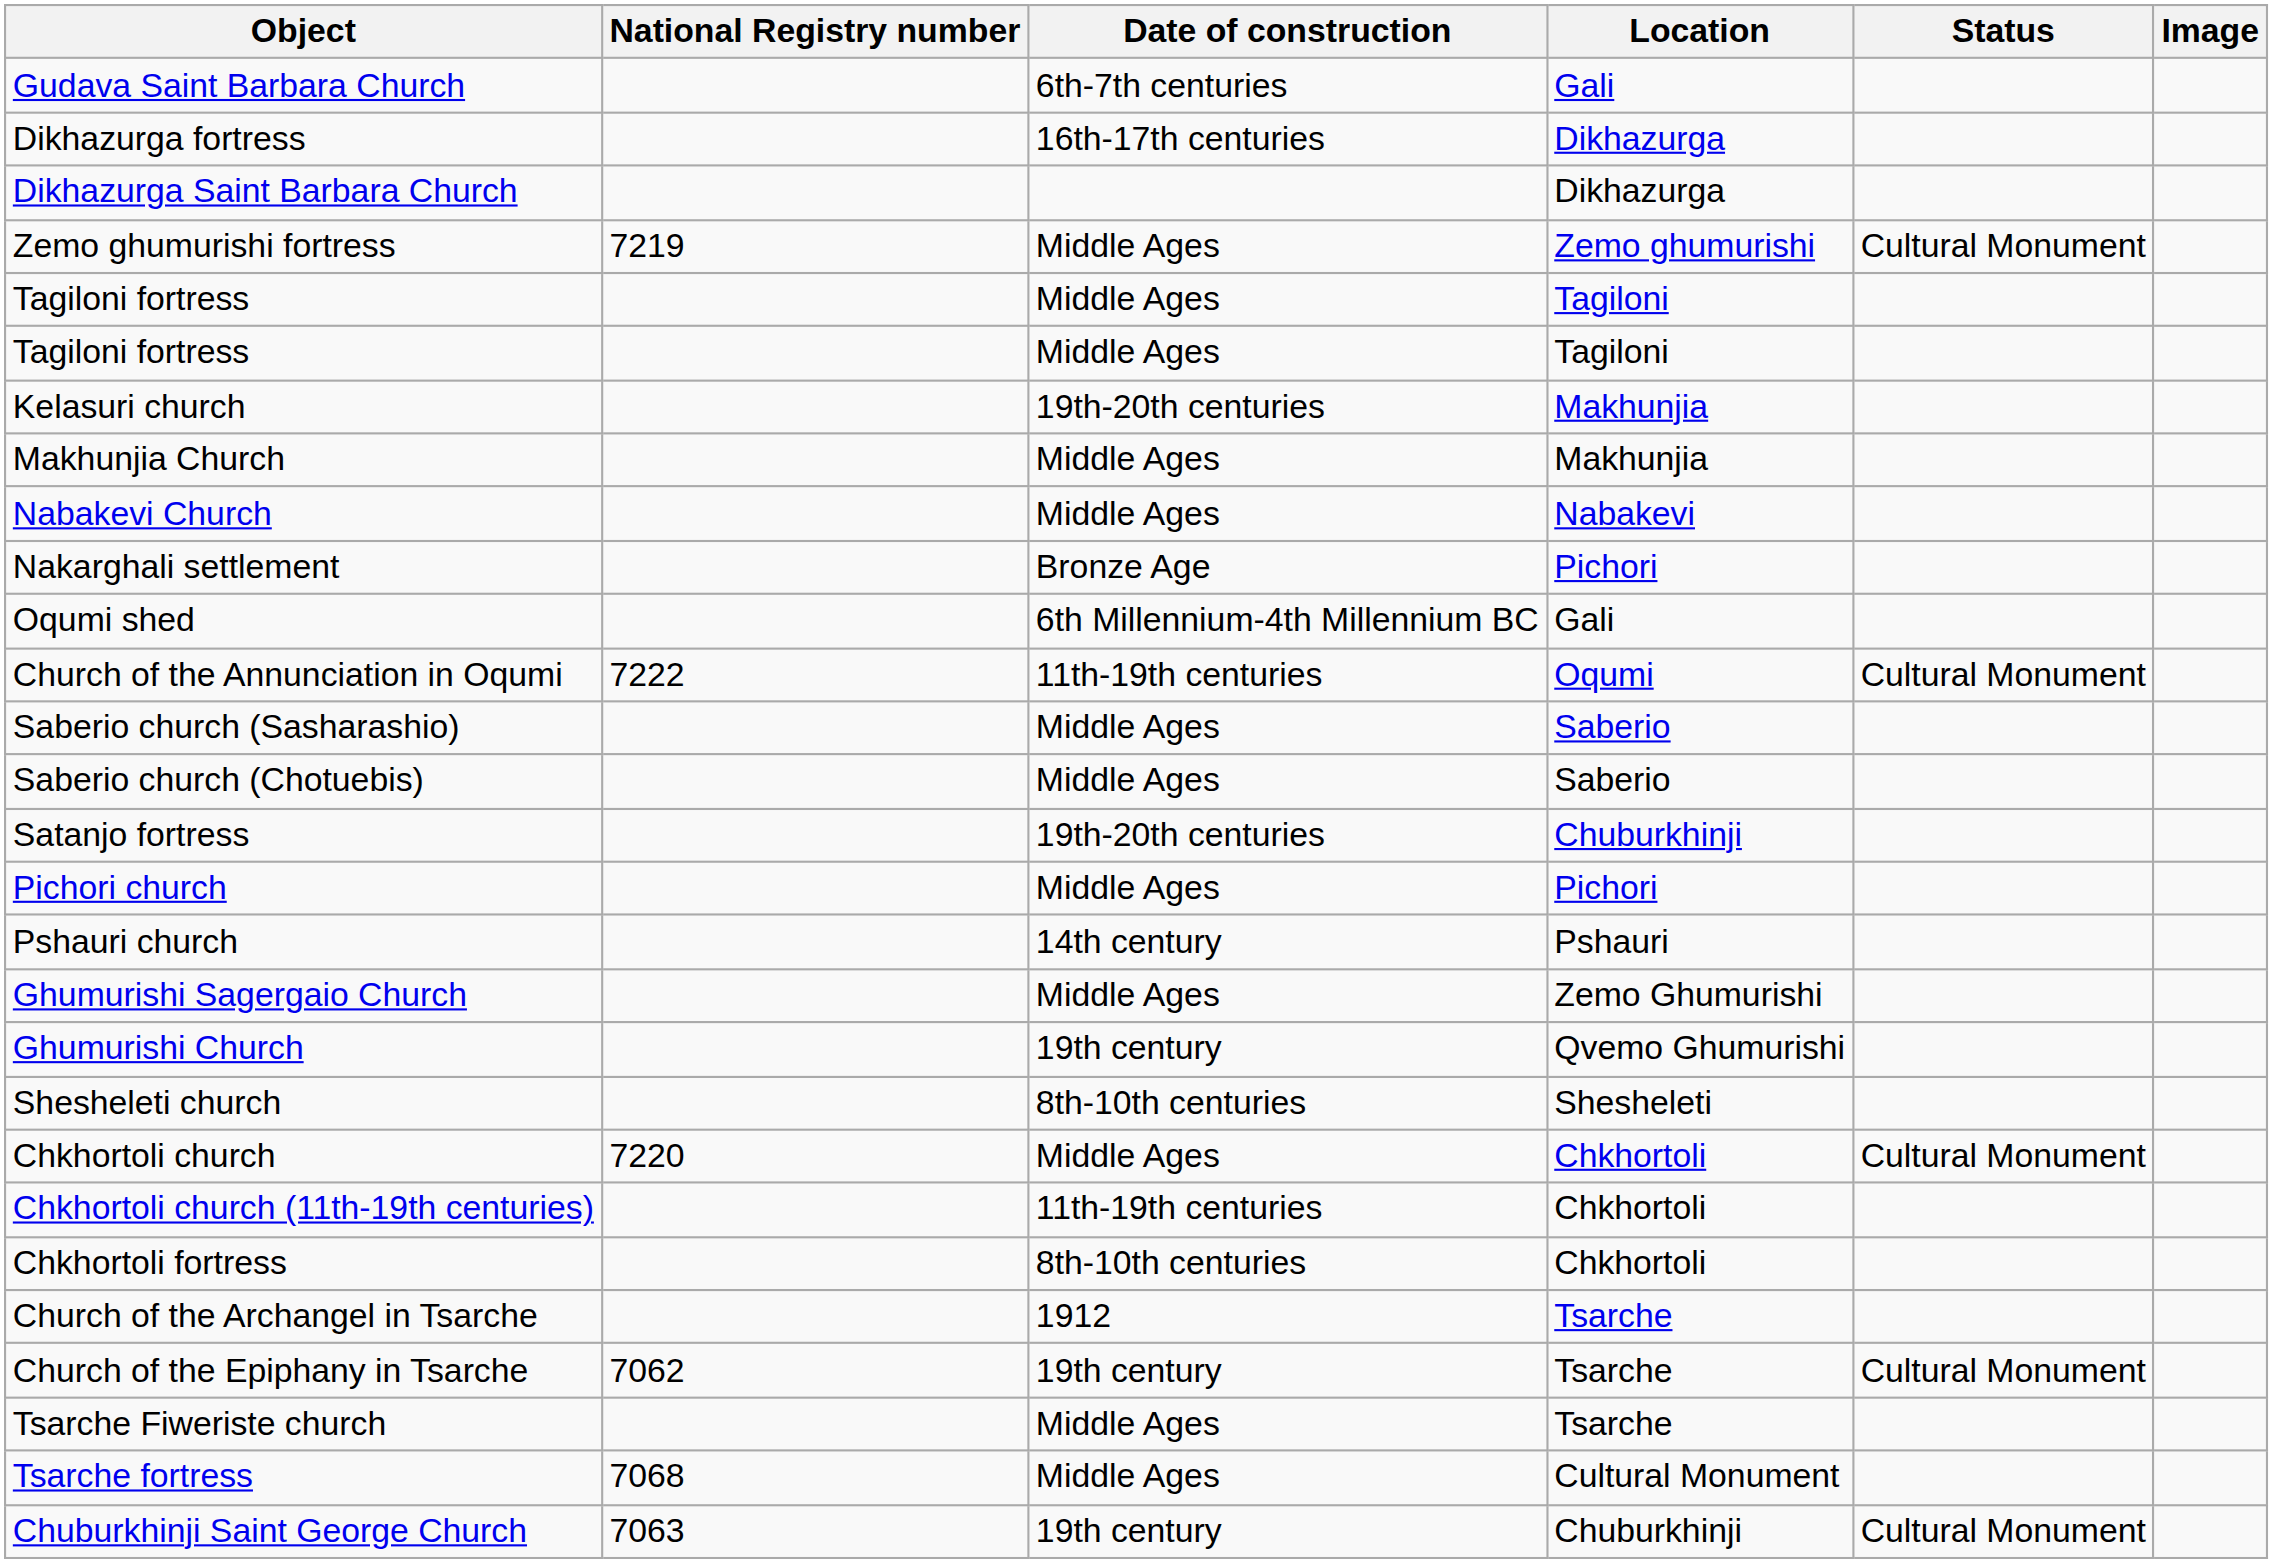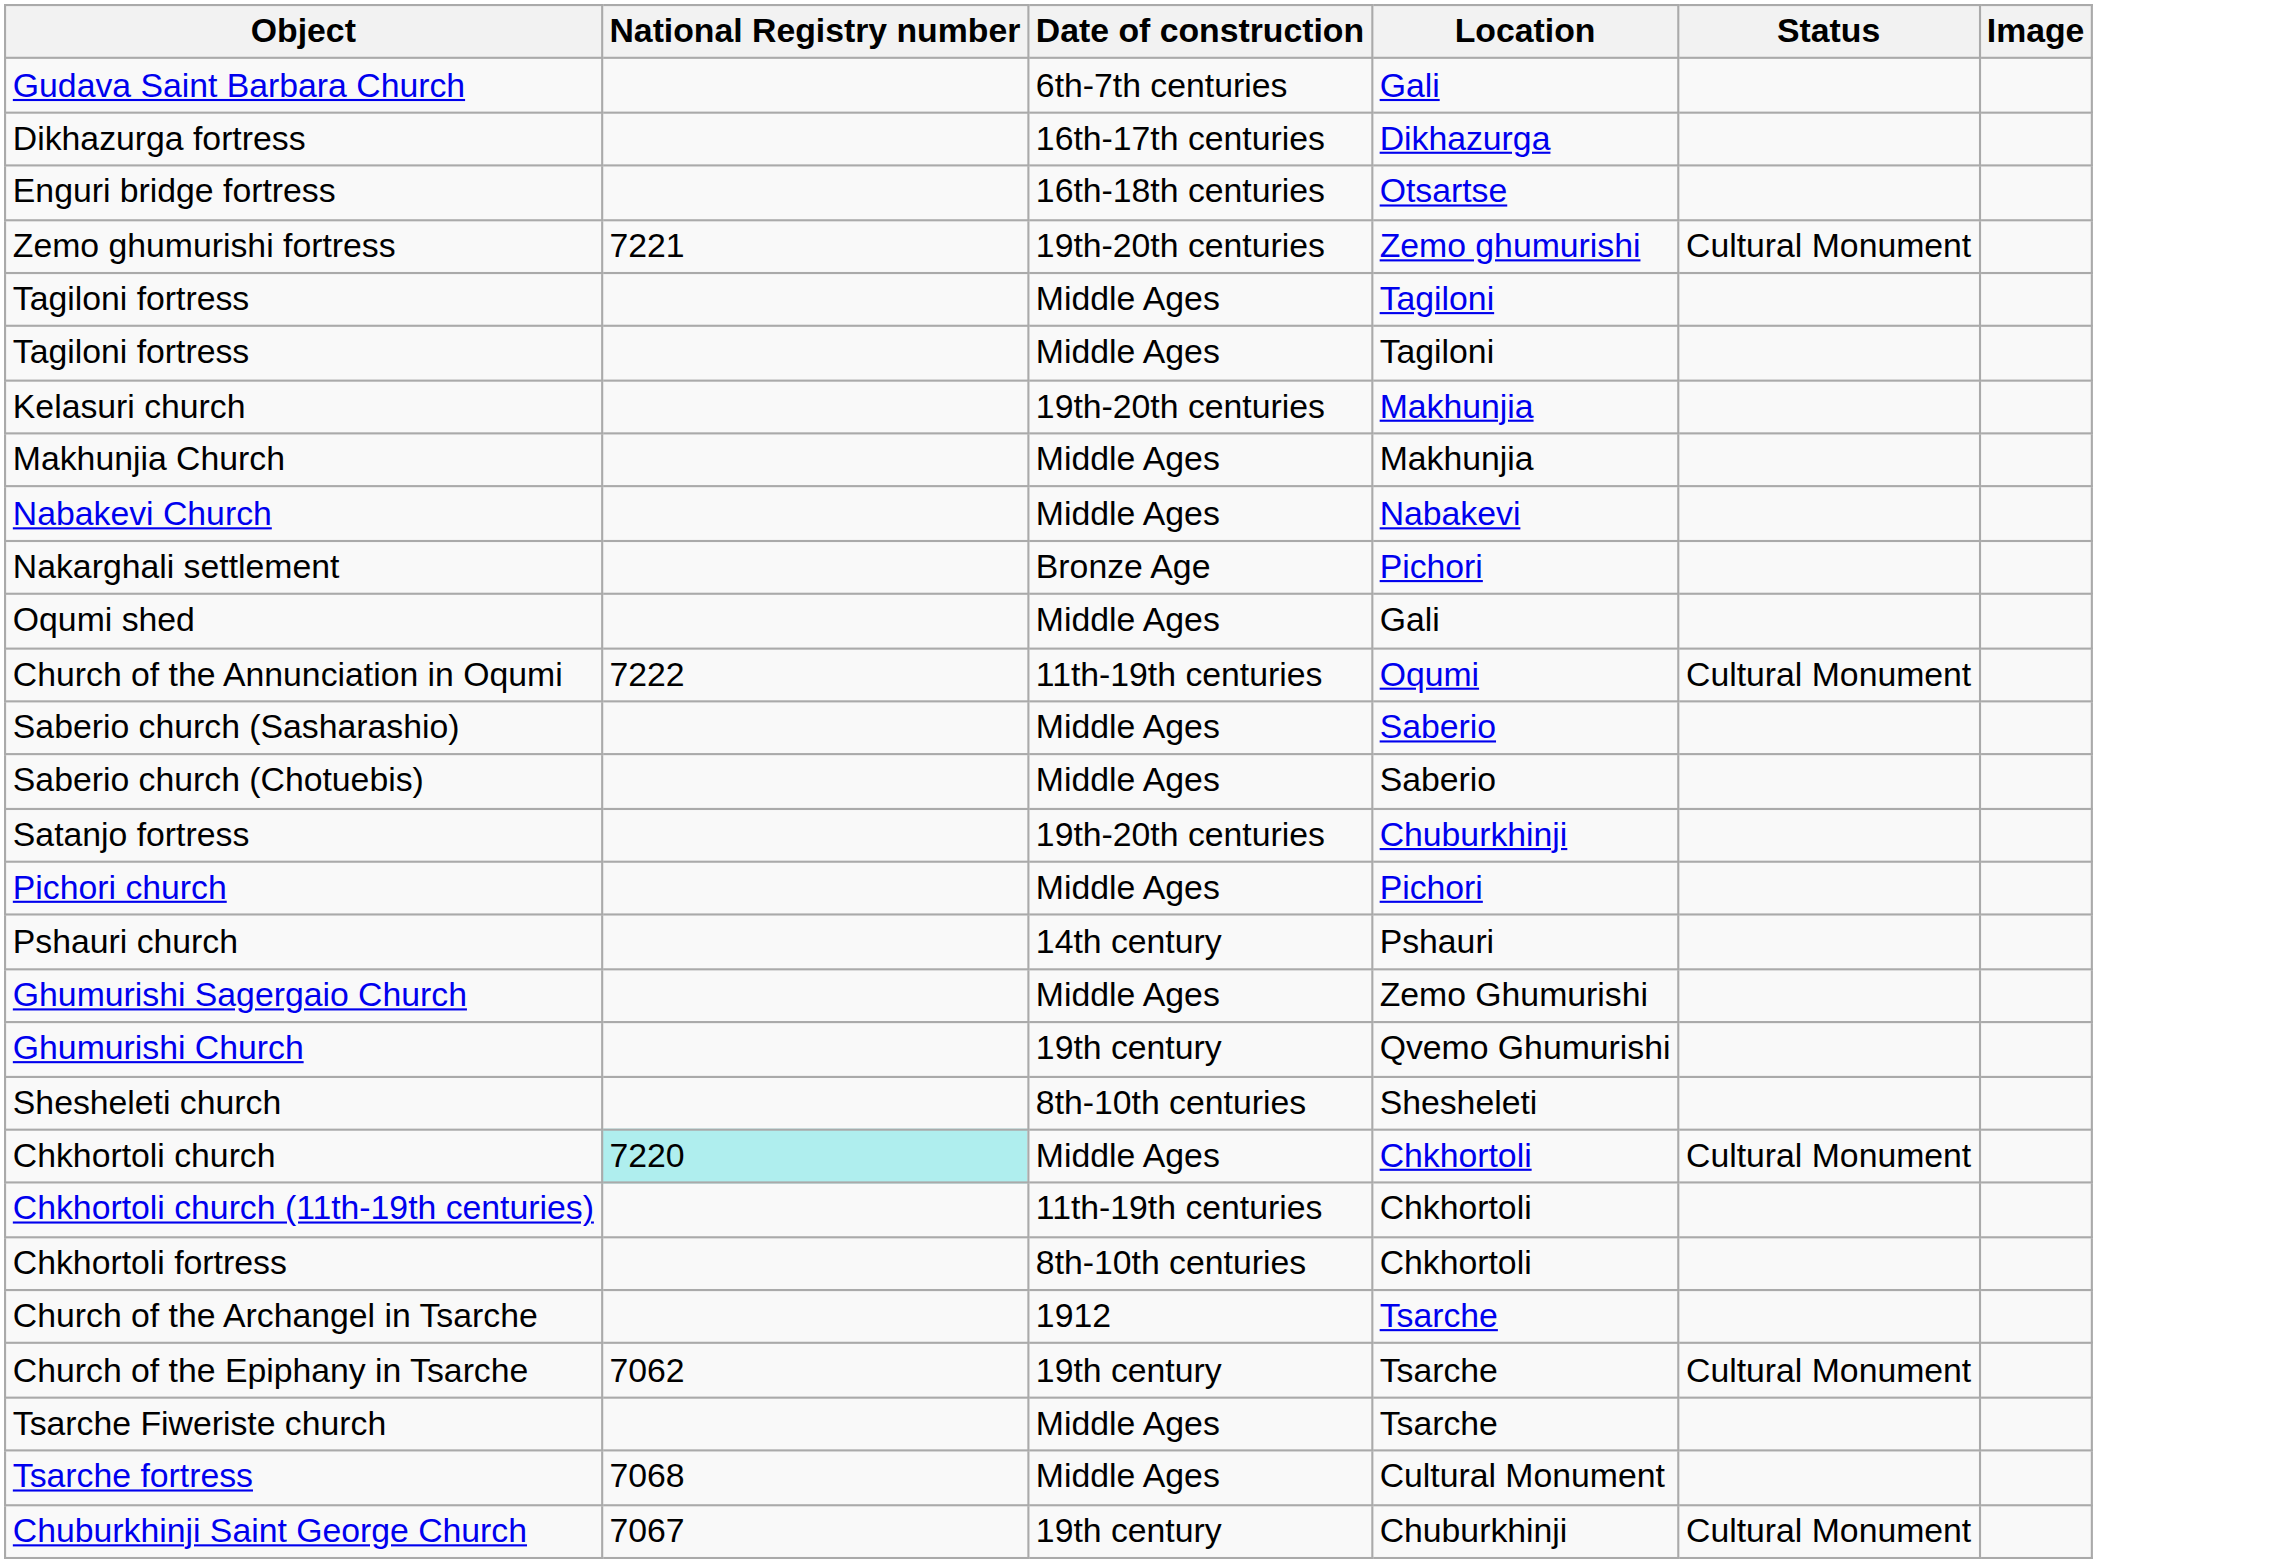 <table class="wikitable sortable">
 <tr>
 <th>Object</th>
 <th>National Registry number</th>
 <th>Date of construction</th>
 <th>Location</th>
 <th>Status</th>
 <th class=unsortable>Image</th>
 </tr>
 <tr>
 <td><a href='#'>Gudava Saint Barbara Church</a></td>
 <td></td>
 <td>6th-7th centuries</td>
 <td><a href='#'>Gali</a></td>
 <td></td>
 <td></td>
 </tr>
 <tr>
 <td>Dikhazurga fortress</td>
 <td></td>
 <td>16th-17th centuries</td>
 <td><a href='#'>Dikhazurga</a></td>
 <td></td>
 <td></td>
 </tr>
 <tr>
-<td><a href='#'>Dikhazurga Saint Barbara Church</a></td>
+<td>Enguri bridge fortress</td>
 <td></td>
-<td></td>
-<td>Dikhazurga</td>
+<td>16th-18th centuries</td>
+<td><a href='#'>Otsartse</a></td>
 <td></td>
 <td></td>
 </tr>
 <tr>
 <td>Zemo ghumurishi fortress</td>
-<td>7219</td>
-<td>Middle Ages</td>
+<td>7221</td>
+<td>19th-20th centuries</td>
 <td><a href='#'>Zemo ghumurishi</a></td>
 <td>Cultural Monument</td>
 <td></td>
 </tr>
 <tr>
 <td>Tagiloni fortress</td>
 <td></td>
 <td>Middle Ages</td>
 <td><a href='#'>Tagiloni</a></td>
 <td></td>
 <td></td>
 </tr>
 <tr>
 <td>Tagiloni fortress</td>
 <td></td>
 <td>Middle Ages</td>
 <td>Tagiloni</td>
 <td></td>
 <td></td>
 </tr>
 <tr>
 <td>Kelasuri church</td>
 <td></td>
 <td>19th-20th centuries</td>
 <td><a href='#'>Makhunjia</a></td>
 <td></td>
 <td></td>
 </tr>
 <tr>
 <td>Makhunjia Church</td>
 <td></td>
 <td>Middle Ages</td>
 <td>Makhunjia</td>
 <td></td>
 <td></td>
 </tr>
 <tr>
 <td><a href='#'>Nabakevi Church</a></td>
 <td></td>
 <td>Middle Ages</td>
 <td><a href='#'>Nabakevi</a></td>
 <td></td>
 <td></td>
 </tr>
 <tr>
 <td>Nakarghali settlement</td>
 <td></td>
 <td>Bronze Age</td>
 <td><a href='#'>Pichori</a></td>
 <td></td>
 <td></td>
 </tr>
 <tr>
 <td>Oqumi shed</td>
 <td></td>
-<td>6th Millennium-4th Millennium BC</td>
+<td>Middle Ages</td>
 <td>Gali</td>
 <td></td>
 <td></td>
 </tr>
 <tr>
 <td>Church of the Annunciation in Oqumi</td>
 <td>7222</td>
 <td>11th-19th centuries</td>
 <td><a href='#'>Oqumi</a></td>
 <td>Cultural Monument</td>
 <td></td>
 </tr>
 <tr>
 <td>Saberio church (Sasharashio)</td>
 <td></td>
 <td>Middle Ages</td>
 <td><a href='#'>Saberio</a></td>
 <td></td>
 <td></td>
 </tr>
 <tr>
 <td>Saberio church (Chotuebis)</td>
 <td></td>
 <td>Middle Ages</td>
 <td>Saberio</td>
 <td></td>
 <td></td>
 </tr>
 <tr>
 <td>Satanjo fortress</td>
 <td></td>
 <td>19th-20th centuries</td>
 <td><a href='#'>Chuburkhinji</a></td>
 <td></td>
 <td></td>
 </tr>
 <tr>
 <td><a href='#'>Pichori church</a></td>
 <td></td>
 <td>Middle Ages</td>
 <td><a href='#'>Pichori</a></td>
 <td></td>
 <td></td>
 </tr>
 <tr>
 <td>Pshauri church</td>
 <td></td>
 <td>14th century</td>
 <td>Pshauri</td>
 <td></td>
 <td></td>
 </tr>
 <tr>
 <td><a href='#'>Ghumurishi Sagergaio Church</a></td>
 <td></td>
 <td>Middle Ages</td>
 <td>Zemo Ghumurishi</td>
 <td></td>
 <td></td>
 </tr>
 <tr>
 <td><a href='#'>Ghumurishi Church</a></td>
 <td></td>
 <td>19th century</td>
 <td>Qvemo Ghumurishi</td>
 <td></td>
 <td></td>
 </tr>
 <tr>
 <td>Shesheleti church</td>
 <td></td>
 <td>8th-10th centuries</td>
 <td>Shesheleti</td>
 <td></td>
 <td></td>
 </tr>
 <tr>
 <td>Chkhortoli church</td>
-<td>7220</td>
+<td style="background: paleturquoise;">7220</td>
 <td>Middle Ages</td>
 <td><a href='#'>Chkhortoli</a></td>
 <td>Cultural Monument</td>
 <td></td>
 </tr>
 <tr>
 <td><a href='#'>Chkhortoli church (11th-19th centuries)</a></td>
 <td></td>
 <td>11th-19th centuries</td>
 <td>Chkhortoli</td>
 <td></td>
 <td></td>
 </tr>
 <tr>
 <td>Chkhortoli fortress</td>
 <td></td>
 <td>8th-10th centuries</td>
 <td>Chkhortoli</td>
 <td></td>
 <td></td>
 </tr>
 <tr>
 <td>Church of the Archangel in Tsarche</td>
 <td></td>
 <td>1912</td>
 <td><a href='#'>Tsarche</a></td>
 <td></td>
 <td></td>
 </tr>
 <tr>
 <td>Church of the Epiphany in Tsarche</td>
 <td>7062</td>
 <td>19th century</td>
 <td>Tsarche</td>
 <td>Cultural Monument</td>
 <td></td>
 </tr>
 <tr>
 <td>Tsarche Fiweriste church</td>
 <td></td>
 <td>Middle Ages</td>
 <td>Tsarche</td>
 <td></td>
 <td></td>
 </tr>
 <tr>
 <td><a href='#'>Tsarche fortress</a></td>
 <td>7068</td>
 <td>Middle Ages</td>
 <td Tsarche>Cultural Monument</td>
 <td></td>
 </tr>
 <tr>
 <td><a href='#'>Chuburkhinji Saint George Church</a></td>
-<td>7063</td>
+<td>7067</td>
 <td>19th century</td>
 <td>Chuburkhinji</td>
 <td>Cultural Monument</td>
 <td></td>
 </tr>
 </table>
